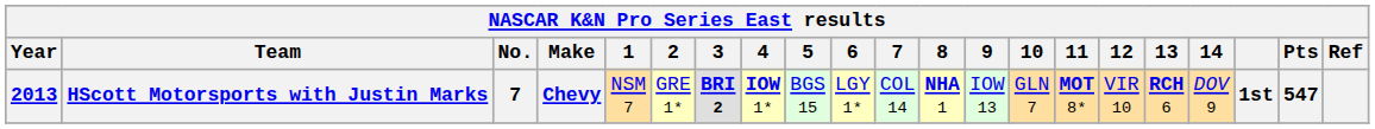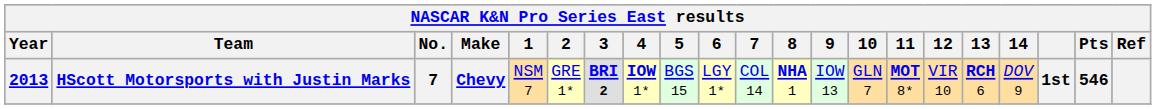 <table class="wikitable" style="text-align:center; font-size:75%">
 <tr>
 <th colspan=45><a href='#'>NASCAR K&N Pro Series East</a> results</th>
 </tr>
 <tr>
 <th>Year</th>
 <th>Team</th>
 <th>No.</th>
 <th>Make</th>
 <th>1</th>
 <th>2</th>
 <th>3</th>
 <th>4</th>
 <th>5</th>
 <th>6</th>
 <th>7</th>
 <th>8</th>
 <th>9</th>
 <th>10</th>
 <th>11</th>
 <th>12</th>
 <th>13</th>
 <th>14</th>
 <th></th>
 <th>Pts</th>
 <th>Ref</th>
 </tr>
 <tr>
 <th><a href='#'>2013</a></th>
 <th><a href='#'>HScott Motorsports with Justin Marks</a></th>
 <th>7</th>
 <th><a href='#'>Chevy</a></th>
 <td style="background:#FFDF9F;"><a href='#'>NSM</a><br><small>7</small></td>
 <td style="background:#FFFFBF;"><a href='#'>GRE</a><br><small>1*</small></td>
 <td style="background:#DFDFDF;"><strong><a href='#'>BRI</a><br><small>2</small></strong></td>
 <td style="background:#FFFFBF;"><strong><a href='#'>IOW</a></strong><br><small>1*</small></td>
 <td style="background:#DFFFDF;"><a href='#'>BGS</a><br><small>15</small></td>
 <td style="background:#FFFFBF;"><a href='#'>LGY</a><br><small>1*</small></td>
 <td style="background:#DFFFDF;"><a href='#'>COL</a><br><small>14</small></td>
 <td style="background:#FFFFBF;"><strong><a href='#'>NHA</a></strong><br><small>1</small></td>
 <td style="background:#DFFFDF;"><a href='#'>IOW</a><br><small>13</small></td>
 <td style="background:#FFDF9F;"><a href='#'>GLN</a><br><small>7</small></td>
 <td style="background:#FFDF9F;"><strong><a href='#'>MOT</a></strong><br><small>8*</small></td>
 <td style="background:#FFDF9F;"><a href='#'>VIR</a><br><small>10</small></td>
 <td style="background:#FFDF9F;"><strong><a href='#'>RCH</a></strong><br><small>6</small></td>
 <td style="background:#FFDF9F;"><em><a href='#'>DOV</a></em><br><small>9</small></td>
 <th>1st</th>
-<th>547</th>
+<th>546</th>
 <th></th>
 </tr>
 </table>
